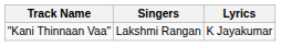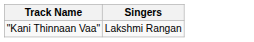 <table class="wikitable">
 <tr>
 <th>Track Name</th>
 <th>Singers</th>
-<th>Lyrics</th>
 </tr>
 <tr>
 <td>"Kani Thinnaan Vaa"</td>
 <td>Lakshmi Rangan</td>
-<td>K Jayakumar</td>
 </tr>
 </table>
